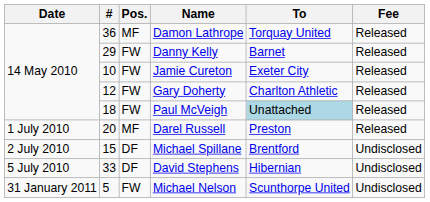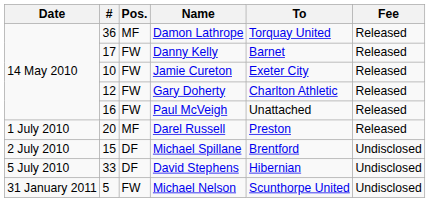 <table class="wikitable">
 <tr>
 <th>Date</th>
 <th>#</th>
 <th>Pos.</th>
 <th>Name</th>
 <th>To</th>
 <th>Fee</th>
 </tr>
 <tr>
 <td rowspan="5">14 May 2010</td>
 <td>36</td>
 <td>MF</td>
 <td><a href='#'>Damon Lathrope</a></td>
 <td><a href='#'>Torquay United</a></td>
 <td>Released</td>
 </tr>
 <tr>
-<td>29</td>
+<td>17</td>
 <td>FW</td>
 <td><a href='#'>Danny Kelly</a></td>
 <td><a href='#'>Barnet</a></td>
 <td>Released</td>
 </tr>
 <tr>
 <td>10</td>
 <td>FW</td>
 <td><a href='#'>Jamie Cureton</a></td>
 <td><a href='#'>Exeter City</a></td>
 <td>Released</td>
 </tr>
 <tr>
 <td>12</td>
 <td>FW</td>
 <td><a href='#'>Gary Doherty</a></td>
 <td><a href='#'>Charlton Athletic</a></td>
 <td>Released</td>
 </tr>
 <tr>
-<td>18</td>
+<td>16</td>
 <td>FW</td>
 <td><a href='#'>Paul McVeigh</a></td>
-<td style="background: lightblue;">Unattached</td>
+<td>Unattached</td>
 <td>Released</td>
 </tr>
 <tr>
 <td>1 July 2010</td>
 <td>20</td>
 <td>MF</td>
 <td><a href='#'>Darel Russell</a></td>
 <td><a href='#'>Preston</a></td>
 <td>Released</td>
 </tr>
 <tr>
 <td>2 July 2010</td>
 <td>15</td>
 <td>DF</td>
 <td><a href='#'>Michael Spillane</a></td>
 <td><a href='#'>Brentford</a></td>
 <td>Undisclosed</td>
 </tr>
 <tr>
 <td>5 July 2010</td>
 <td>33</td>
 <td>DF</td>
 <td><a href='#'>David Stephens</a></td>
 <td><a href='#'>Hibernian</a></td>
 <td>Undisclosed</td>
 </tr>
 <tr>
 <td>31 January 2011</td>
 <td>5</td>
 <td>FW</td>
 <td><a href='#'>Michael Nelson</a></td>
 <td><a href='#'>Scunthorpe United</a></td>
 <td>Undisclosed</td>
 </tr>
 </table>
